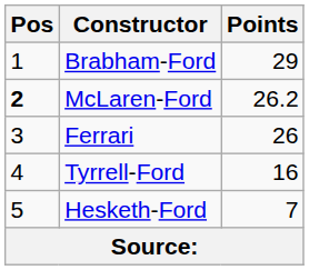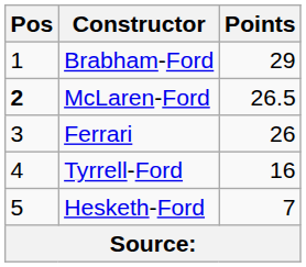 <table class="wikitable" style="font-size: 95%;">
 <tr>
 <th>Pos</th>
 <th>Constructor</th>
 <th>Points</th>
 </tr>
 <tr>
 <td>1</td>
 <td> <a href='#'>Brabham</a>-<a href='#'>Ford</a></td>
 <td align="right">29</td>
 </tr>
 <tr>
 <td><strong>2</strong></td>
 <td> <a href='#'>McLaren</a>-<a href='#'>Ford</a></td>
-<td align="right">26.2</td>
+<td align="right">26.5</td>
 </tr>
 <tr>
 <td>3</td>
 <td> <a href='#'>Ferrari</a></td>
 <td align="right">26</td>
 </tr>
 <tr>
 <td>4</td>
 <td> <a href='#'>Tyrrell</a>-<a href='#'>Ford</a></td>
 <td align="right">16</td>
 </tr>
 <tr>
 <td>5</td>
 <td> <a href='#'>Hesketh</a>-<a href='#'>Ford</a></td>
 <td align="right">7</td>
 </tr>
 <tr>
 <th colspan=4>Source: </th>
 </tr>
 </table>
